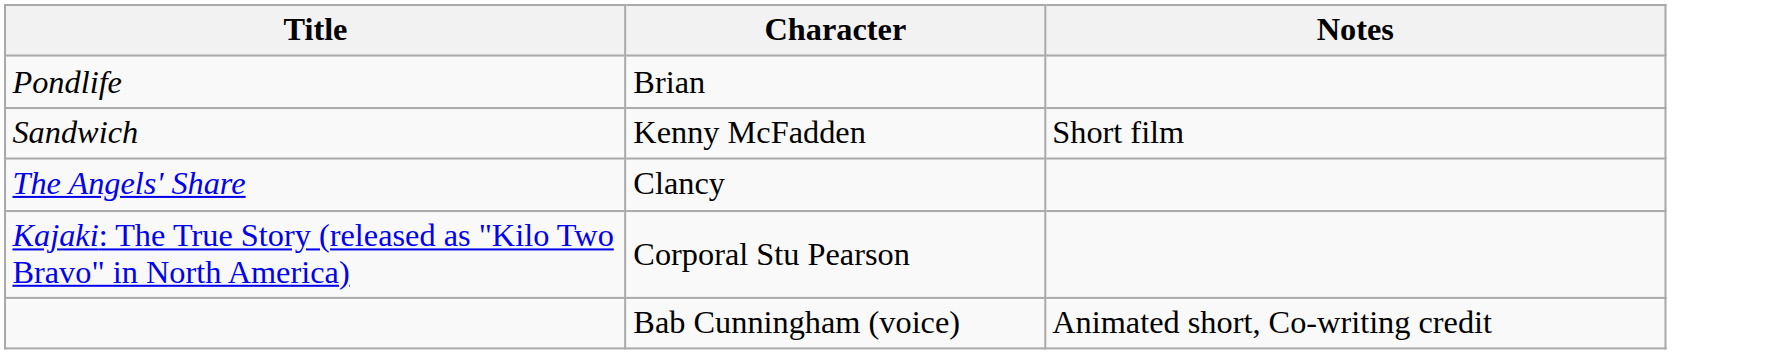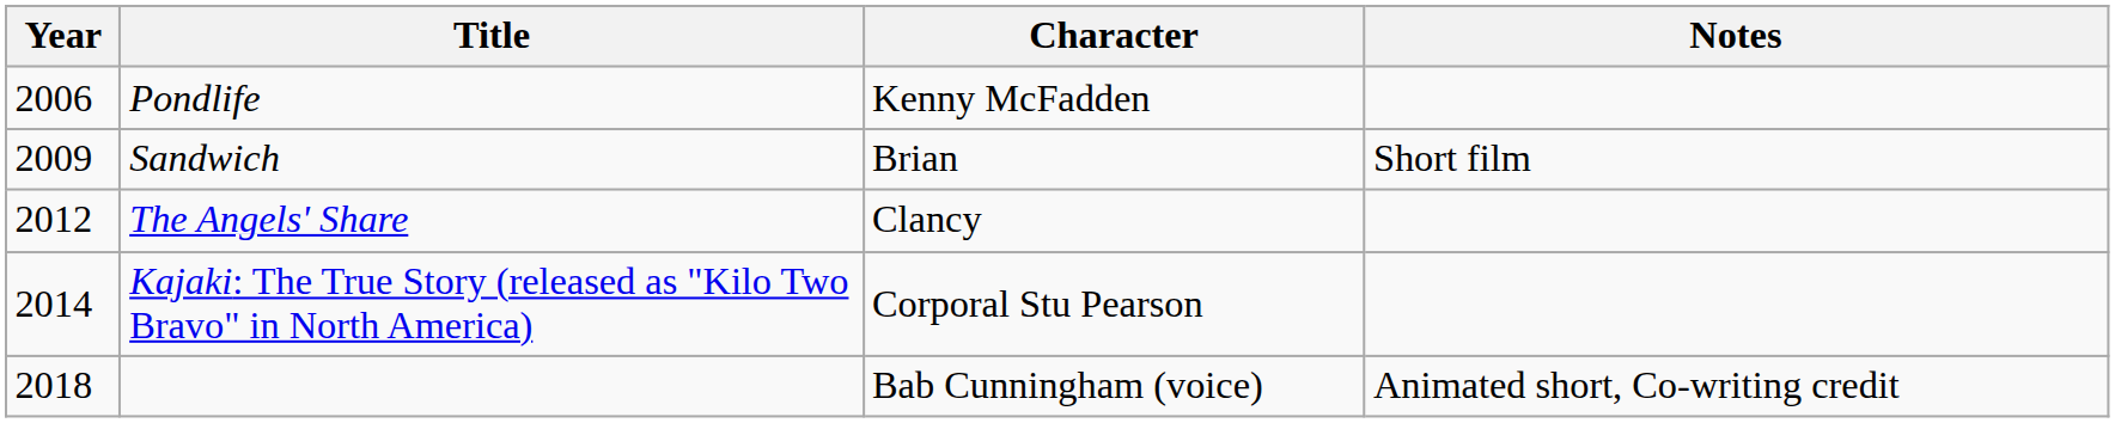 <table class="wikitable">
 <tr>
+<th scope="col" width="40">Year</th>
 <th scope="col" width="300">Title</th>
 <th scope="col" width="200">Character</th>
 <th scope="col" width="300">Notes</th>
 </tr>
 <tr>
+<td>2006</td>
 <td><em>Pondlife</em></td>
-<td>Brian</td>
+<td>Kenny McFadden</td>
 <td></td>
 </tr>
 <tr>
+<td>2009</td>
 <td><em>Sandwich</em></td>
-<td>Kenny McFadden</td>
+<td>Brian</td>
 <td>Short film</td>
 </tr>
 <tr>
+<td>2012</td>
 <td><em><a href='#'>The Angels' Share</a></em></td>
 <td>Clancy</td>
 <td></td>
 </tr>
 <tr>
+<td>2014</td>
 <td><a href='#'><em>Kajaki</em>: The True Story (released as "Kilo Two Bravo" in North America)</a></td>
 <td>Corporal Stu Pearson</td>
 <td></td>
 </tr>
 <tr>
+<td>2018</td>
 <td><em></em></td>
 <td>Bab Cunningham (voice)</td>
 <td>Animated short, Co-writing credit</td>
 </tr>
 </table>
